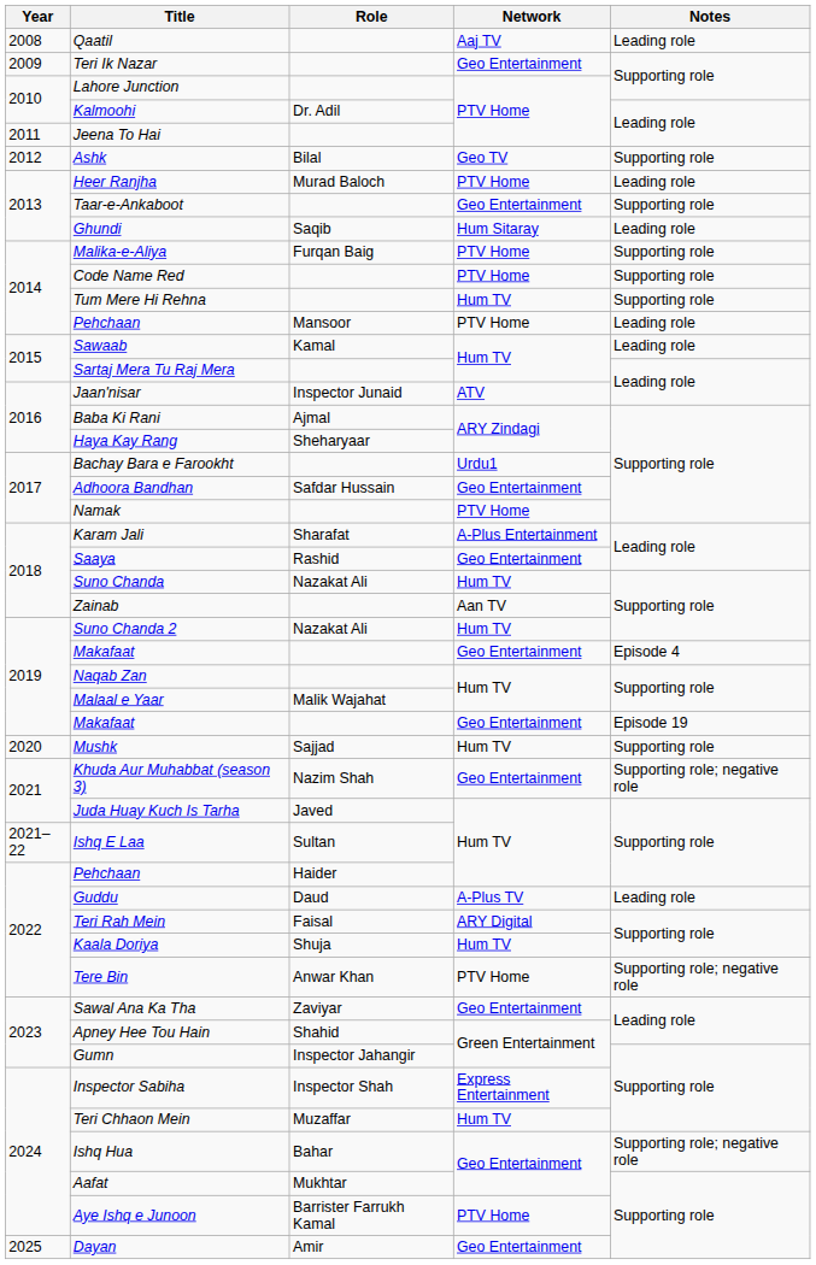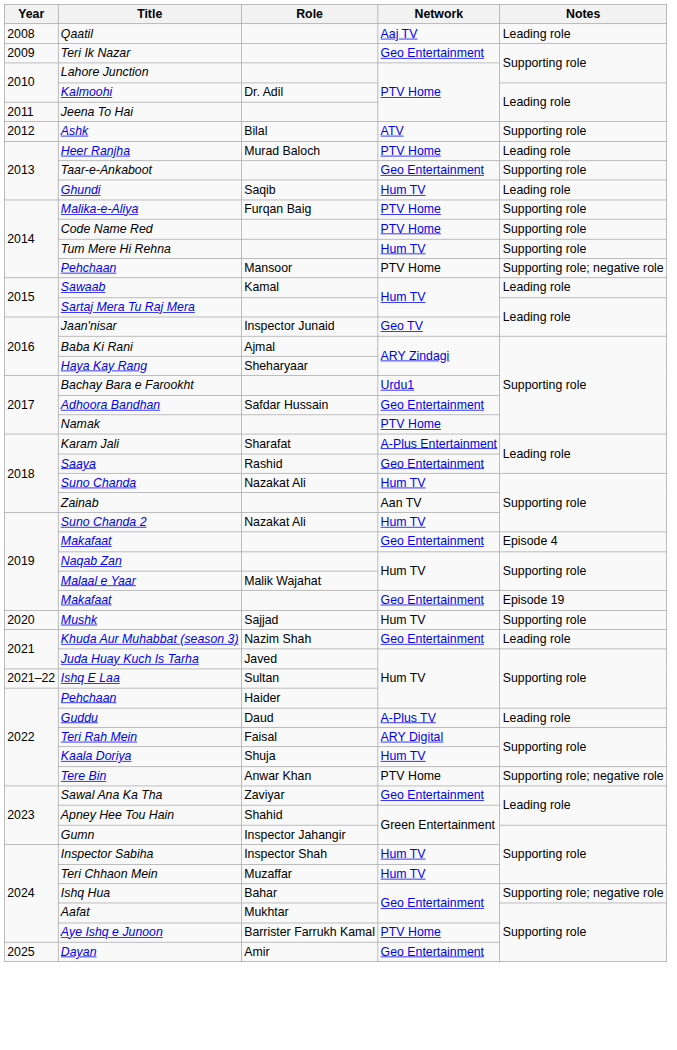 <table class="wikitable sortable">
 <tr>
 <th>Year</th>
 <th>Title</th>
 <th>Role</th>
 <th>Network</th>
 <th>Notes</th>
 </tr>
 <tr>
 <td>2008</td>
 <td><em>Qaatil</em></td>
 <td></td>
 <td><a href='#'>Aaj TV</a></td>
 <td>Leading role</td>
 </tr>
 <tr>
 <td>2009</td>
 <td><em>Teri Ik Nazar</em></td>
 <td></td>
 <td><a href='#'>Geo Entertainment</a></td>
 <td rowspan="2">Supporting role</td>
 </tr>
 <tr>
 <td rowspan="2">2010</td>
 <td><em>Lahore Junction</em></td>
 <td></td>
 <td rowspan="3"><a href='#'>PTV Home</a></td>
 </tr>
 <tr>
 <td><em><a href='#'>Kalmoohi</a></em></td>
 <td>Dr. Adil</td>
 <td rowspan="2">Leading role</td>
 </tr>
 <tr>
 <td>2011</td>
 <td><em>Jeena To Hai</em></td>
 <td></td>
 </tr>
 <tr>
 <td>2012</td>
 <td><em><a href='#'>Ashk</a></em></td>
 <td>Bilal</td>
-<td><a href='#'>Geo TV</a></td>
+<td><a href='#'>ATV</a></td>
 <td>Supporting role</td>
 </tr>
 <tr>
 <td rowspan="3">2013</td>
 <td><em><a href='#'>Heer Ranjha</a></em></td>
 <td>Murad Baloch</td>
 <td><a href='#'>PTV Home</a></td>
 <td>Leading role</td>
 </tr>
 <tr>
 <td><em>Taar-e-Ankaboot</em></td>
 <td></td>
 <td><a href='#'>Geo Entertainment</a></td>
 <td>Supporting role</td>
 </tr>
 <tr>
 <td><em><a href='#'>Ghundi</a></em></td>
 <td>Saqib</td>
-<td><a href='#'>Hum Sitaray</a></td>
+<td><a href='#'>Hum TV</a></td>
 <td>Leading role</td>
 </tr>
 <tr>
 <td rowspan="4">2014</td>
 <td><em><a href='#'>Malika-e-Aliya</a></em></td>
 <td>Furqan Baig</td>
 <td><a href='#'>PTV Home</a></td>
 <td>Supporting role</td>
 </tr>
 <tr>
 <td><em>Code Name Red</em></td>
 <td></td>
 <td><a href='#'>PTV Home</a></td>
 <td>Supporting role</td>
 </tr>
 <tr>
 <td><em>Tum Mere Hi Rehna</em></td>
 <td></td>
 <td><a href='#'>Hum TV</a></td>
 <td>Supporting role</td>
 </tr>
 <tr>
 <td><em><a href='#'>Pehchaan</a></em></td>
 <td>Mansoor</td>
 <td>PTV Home</td>
-<td>Leading role</td>
+<td>Supporting role; negative role</td>
 </tr>
 <tr>
 <td rowspan="2">2015</td>
 <td><em><a href='#'>Sawaab</a></em></td>
 <td>Kamal</td>
 <td rowspan="2"><a href='#'>Hum TV</a></td>
 <td>Leading role</td>
 </tr>
 <tr>
 <td><em><a href='#'>Sartaj Mera Tu Raj Mera</a></em></td>
 <td></td>
 <td rowspan="2">Leading role</td>
 </tr>
 <tr>
 <td rowspan="3">2016</td>
 <td><em>Jaan'nisar</em></td>
 <td>Inspector Junaid</td>
-<td><a href='#'>ATV</a></td>
+<td><a href='#'>Geo TV</a></td>
 </tr>
 <tr>
 <td><em>Baba Ki Rani</em></td>
 <td>Ajmal</td>
 <td rowspan="2"><a href='#'>ARY Zindagi</a></td>
 <td rowspan="5">Supporting role</td>
 </tr>
 <tr>
 <td><em><a href='#'>Haya Kay Rang</a></em></td>
 <td>Sheharyaar</td>
 </tr>
 <tr>
 <td rowspan="3">2017</td>
 <td><em>Bachay Bara e Farookht</em></td>
 <td></td>
 <td><a href='#'>Urdu1</a></td>
 </tr>
 <tr>
 <td><em><a href='#'>Adhoora Bandhan</a></em></td>
 <td>Safdar Hussain</td>
 <td><a href='#'>Geo Entertainment</a></td>
 </tr>
 <tr>
 <td><em>Namak</em></td>
 <td></td>
 <td><a href='#'>PTV Home</a></td>
 </tr>
 <tr>
 <td rowspan="4">2018</td>
 <td><em>Karam Jali</em></td>
 <td>Sharafat</td>
 <td><a href='#'>A-Plus Entertainment</a></td>
 <td rowspan="2">Leading role</td>
 </tr>
 <tr>
 <td><em><a href='#'>Saaya</a></em></td>
 <td>Rashid</td>
 <td><a href='#'>Geo Entertainment</a></td>
 </tr>
 <tr>
 <td><em><a href='#'>Suno Chanda</a></em></td>
 <td>Nazakat Ali</td>
 <td><a href='#'>Hum TV</a></td>
 <td rowspan="3">Supporting role</td>
 </tr>
 <tr>
 <td><em>Zainab</em></td>
 <td></td>
 <td>Aan TV</td>
 </tr>
 <tr>
 <td rowspan="5">2019</td>
 <td><em><a href='#'>Suno Chanda 2</a></em></td>
 <td>Nazakat Ali</td>
 <td><a href='#'>Hum TV</a></td>
 </tr>
 <tr>
 <td><em><a href='#'>Makafaat</a></em></td>
 <td></td>
 <td><a href='#'>Geo Entertainment</a></td>
 <td>Episode 4</td>
 </tr>
 <tr>
 <td><em><a href='#'>Naqab Zan</a></em></td>
 <td></td>
 <td rowspan="2">Hum TV</td>
 <td rowspan="2">Supporting role</td>
 </tr>
 <tr>
 <td><em><a href='#'>Malaal e Yaar</a></em></td>
 <td>Malik Wajahat</td>
 </tr>
 <tr>
 <td><em><a href='#'>Makafaat</a></em></td>
 <td></td>
 <td><a href='#'>Geo Entertainment</a></td>
 <td>Episode 19</td>
 </tr>
 <tr>
 <td>2020</td>
 <td><em><a href='#'>Mushk</a></em></td>
 <td>Sajjad</td>
 <td>Hum TV</td>
 <td>Supporting role</td>
 </tr>
 <tr>
 <td rowspan="2">2021</td>
 <td><em><a href='#'>Khuda Aur Muhabbat (season 3)</a></em></td>
 <td>Nazim Shah</td>
 <td><a href='#'>Geo Entertainment</a></td>
-<td>Supporting role; negative role</td>
+<td>Leading role</td>
 </tr>
 <tr>
 <td><em><a href='#'>Juda Huay Kuch Is Tarha</a></em></td>
 <td>Javed</td>
 <td rowspan="3">Hum TV</td>
 <td rowspan="3">Supporting role</td>
 </tr>
 <tr>
 <td>2021–22</td>
 <td><em><a href='#'>Ishq E Laa</a></em></td>
 <td>Sultan</td>
 </tr>
 <tr>
 <td rowspan="5">2022</td>
 <td><em><a href='#'>Pehchaan</a></em></td>
 <td>Haider</td>
 </tr>
 <tr>
 <td><em><a href='#'>Guddu</a></em></td>
 <td>Daud</td>
 <td><a href='#'>A-Plus TV</a></td>
 <td>Leading role</td>
 </tr>
 <tr>
 <td><em><a href='#'>Teri Rah Mein</a></em></td>
 <td>Faisal</td>
 <td><a href='#'>ARY Digital</a></td>
 <td rowspan="2">Supporting role</td>
 </tr>
 <tr>
 <td><em><a href='#'>Kaala Doriya</a></em></td>
 <td>Shuja</td>
 <td><a href='#'>Hum TV</a></td>
 </tr>
 <tr>
 <td><em><a href='#'>Tere Bin</a></em></td>
 <td>Anwar Khan</td>
 <td>PTV Home</td>
 <td>Supporting role; negative role</td>
 </tr>
 <tr>
 <td rowspan="3">2023</td>
 <td><em>Sawal Ana Ka Tha</em></td>
 <td>Zaviyar</td>
 <td><a href='#'>Geo Entertainment</a></td>
 <td rowspan="2">Leading role</td>
 </tr>
 <tr>
 <td><em>Apney Hee Tou Hain</em></td>
 <td>Shahid</td>
 <td rowspan="2">Green Entertainment</td>
 </tr>
 <tr>
 <td><em>Gumn</em></td>
 <td>Inspector Jahangir</td>
 <td rowspan="3">Supporting role</td>
 </tr>
 <tr>
 <td rowspan="5">2024</td>
 <td><em>Inspector Sabiha</em></td>
 <td>Inspector Shah</td>
-<td><a href='#'>Express Entertainment</a></td>
+<td><a href='#'>Hum TV</a></td>
 </tr>
 <tr>
 <td><em>Teri Chhaon Mein</em></td>
 <td>Muzaffar</td>
 <td><a href='#'>Hum TV</a></td>
 </tr>
 <tr>
 <td><em>Ishq Hua</em></td>
 <td>Bahar</td>
 <td rowspan="2"><a href='#'>Geo Entertainment</a></td>
 <td>Supporting role; negative role</td>
 </tr>
 <tr>
 <td><em>Aafat</em></td>
 <td>Mukhtar</td>
 <td rowspan="3">Supporting role</td>
 </tr>
 <tr>
 <td><em><a href='#'>Aye Ishq e Junoon</a></em></td>
 <td>Barrister Farrukh Kamal</td>
 <td><a href='#'>PTV Home</a></td>
 </tr>
 <tr>
 <td>2025</td>
 <td><a href='#'><em>Dayan</em></a></td>
 <td>Amir</td>
 <td><a href='#'>Geo Entertainment</a></td>
 </tr>
 </table>
